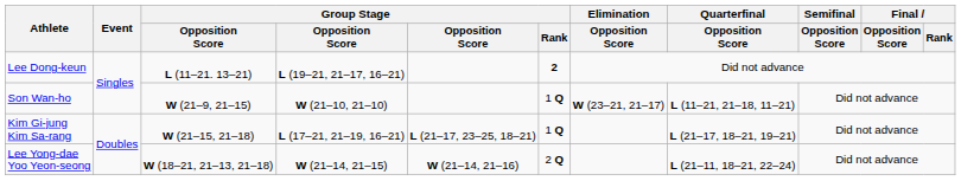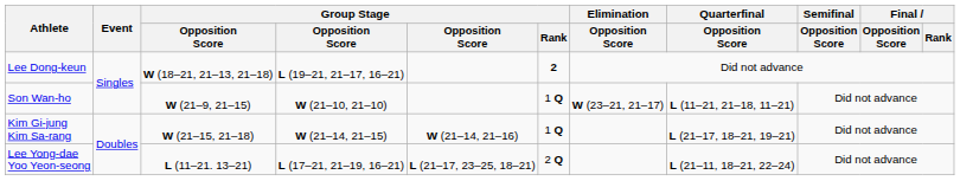 <table class="wikitable" style="font-size:90%">
 <tr>
 <th rowspan=2>Athlete</th>
 <th rowspan=2>Event</th>
 <th colspan=4>Group Stage</th>
 <th>Elimination</th>
 <th>Quarterfinal</th>
 <th>Semifinal</th>
 <th colspan=2>Final / </th>
 </tr>
 <tr style="font-size:95%">
 <th>Opposition<br>Score</th>
 <th>Opposition<br>Score</th>
 <th>Opposition<br>Score</th>
 <th>Rank</th>
 <th>Opposition<br>Score</th>
 <th>Opposition<br>Score</th>
 <th>Opposition<br>Score</th>
 <th>Opposition<br>Score</th>
 <th>Rank</th>
 </tr>
 <tr align=center>
 <td align=left><a href='#'>Lee Dong-keun</a></td>
 <td align=left rowspan=2><a href='#'>Singles</a></td>
-<td><br><strong>L</strong> (11–21. 13–21)</td>
+<td><br><strong>W</strong> (18–21, 21–13, 21–18)</td>
 <td><br><strong>L</strong> (19–21, 21–17, 16–21)</td>
 <td></td>
 <td><strong>2</strong></td>
 <td colspan=5>Did not advance</td>
 </tr>
 <tr align=center>
 <td align=left><a href='#'>Son Wan-ho</a></td>
 <td><br><strong>W</strong> (21–9, 21–15)</td>
 <td><br><strong>W</strong> (21–10, 21–10)</td>
 <td></td>
 <td>1 <strong>Q</strong></td>
 <td><br><strong>W</strong> (23–21, 21–17)</td>
 <td><br><strong>L</strong> (11–21, 21–18, 11–21)</td>
 <td colspan=3>Did not advance</td>
 </tr>
 <tr align=center>
 <td align=left><a href='#'>Kim Gi-jung</a><br><a href='#'>Kim Sa-rang</a></td>
 <td align=left rowspan=2><a href='#'>Doubles</a></td>
 <td><br><strong>W</strong> (21–15, 21–18)</td>
-<td><br><strong>L</strong> (17–21, 21–19, 16–21)</td>
-<td><br><strong>L</strong> (21–17, 23–25, 18–21)</td>
+<td><br><strong>W</strong> (21–14, 21–15)</td>
+<td><br><strong>W</strong> (21–14, 21–16)</td>
 <td>1 <strong>Q</strong></td>
 <td></td>
 <td><br><strong>L</strong> (21–17, 18–21, 19–21)</td>
 <td colspan=3>Did not advance</td>
 </tr>
 <tr align=center>
 <td align=left><a href='#'>Lee Yong-dae</a><br><a href='#'>Yoo Yeon-seong</a></td>
-<td><br><strong>W</strong> (18–21, 21–13, 21–18)</td>
-<td><br><strong>W</strong> (21–14, 21–15)</td>
-<td><br><strong>W</strong> (21–14, 21–16)</td>
+<td><br><strong>L</strong> (11–21. 13–21)</td>
+<td><br><strong>L</strong> (17–21, 21–19, 16–21)</td>
+<td><br><strong>L</strong> (21–17, 23–25, 18–21)</td>
 <td>2 <strong>Q</strong></td>
 <td></td>
 <td><br><strong>L</strong> (21–11, 18–21, 22–24)</td>
 <td colspan=3>Did not advance</td>
 </tr>
 </table>
